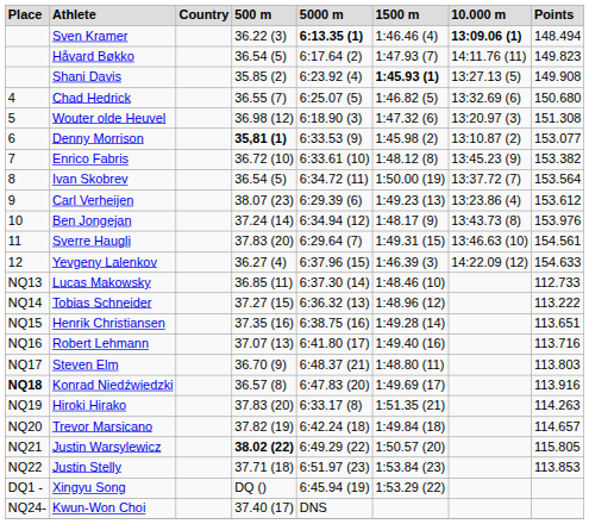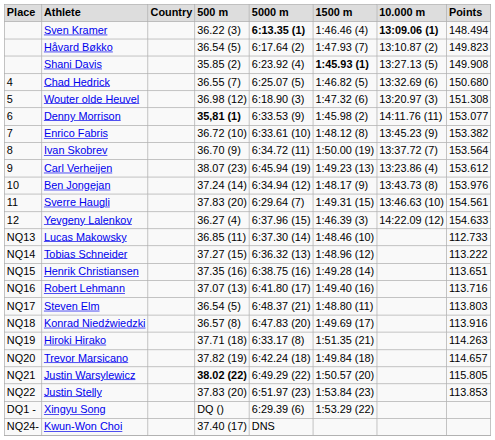 <table class="wikitable" border="1">
 <tr align=left bgcolor=#DDDDDD>
 <td><strong>Place</strong></td>
 <td><strong>Athlete</strong></td>
 <td><strong>Country</strong></td>
 <td><strong>500 m</strong></td>
 <td><strong>5000 m</strong></td>
 <td><strong>1500 m</strong></td>
 <td><strong>10.000 m</strong></td>
 <td><strong>Points</strong></td>
 </tr>
 <tr>
 <td></td>
 <td><a href='#'>Sven Kramer</a></td>
 <td></td>
 <td>36.22 (3)</td>
 <td><strong>6:13.35 (1)</strong></td>
 <td>1:46.46 (4)</td>
 <td><strong>13:09.06 (1)</strong></td>
 <td>148.494</td>
 </tr>
 <tr>
 <td></td>
 <td><a href='#'>Håvard Bøkko</a></td>
 <td></td>
 <td>36.54 (5)</td>
 <td>6:17.64 (2)</td>
 <td>1:47.93 (7)</td>
-<td>14:11.76 (11)</td>
+<td>13:10.87 (2)</td>
 <td>149.823</td>
 </tr>
 <tr>
 <td></td>
 <td><a href='#'>Shani Davis</a></td>
 <td></td>
 <td>35.85 (2)</td>
 <td>6:23.92 (4)</td>
 <td><strong>1:45.93 (1)</strong></td>
 <td>13:27.13 (5)</td>
 <td>149.908</td>
 </tr>
 <tr>
 <td>4</td>
 <td><a href='#'>Chad Hedrick</a></td>
 <td></td>
 <td>36.55 (7)</td>
 <td>6:25.07 (5)</td>
 <td>1:46.82 (5)</td>
 <td>13:32.69 (6)</td>
 <td>150.680</td>
 </tr>
 <tr>
 <td>5</td>
 <td><a href='#'>Wouter olde Heuvel</a></td>
 <td></td>
 <td>36.98 (12)</td>
 <td>6:18.90 (3)</td>
 <td>1:47.32 (6)</td>
 <td>13:20.97 (3)</td>
 <td>151.308</td>
 </tr>
 <tr>
 <td>6</td>
 <td><a href='#'>Denny Morrison</a></td>
 <td></td>
 <td><strong>35,81 (1)</strong></td>
 <td>6:33.53 (9)</td>
 <td>1:45.98 (2)</td>
-<td>13:10.87 (2)</td>
+<td>14:11.76 (11)</td>
 <td>153.077</td>
 </tr>
 <tr>
 <td>7</td>
 <td><a href='#'>Enrico Fabris</a></td>
 <td></td>
 <td>36.72 (10)</td>
 <td>6:33.61 (10)</td>
 <td>1:48.12 (8)</td>
 <td>13:45.23 (9)</td>
 <td>153.382</td>
 </tr>
 <tr>
 <td>8</td>
 <td><a href='#'>Ivan Skobrev</a></td>
 <td></td>
-<td>36.54 (5)</td>
+<td>36.70 (9)</td>
 <td>6:34.72 (11)</td>
 <td>1:50.00 (19)</td>
 <td>13:37.72 (7)</td>
 <td>153.564</td>
 </tr>
 <tr>
 <td>9</td>
 <td><a href='#'>Carl Verheijen</a></td>
 <td></td>
 <td>38.07 (23)</td>
-<td>6:29.39 (6)</td>
+<td>6:45.94 (19)</td>
 <td>1:49.23 (13)</td>
 <td>13:23.86 (4)</td>
 <td>153.612</td>
 </tr>
 <tr>
 <td>10</td>
 <td><a href='#'>Ben Jongejan</a></td>
 <td></td>
 <td>37.24 (14)</td>
 <td>6:34.94 (12)</td>
 <td>1:48.17 (9)</td>
 <td>13:43.73 (8)</td>
 <td>153.976</td>
 </tr>
 <tr>
 <td>11</td>
 <td><a href='#'>Sverre Haugli</a></td>
 <td></td>
 <td>37.83 (20)</td>
 <td>6:29.64 (7)</td>
 <td>1:49.31 (15)</td>
 <td>13:46.63 (10)</td>
 <td>154.561</td>
 </tr>
 <tr>
 <td>12</td>
 <td><a href='#'>Yevgeny Lalenkov</a></td>
 <td></td>
 <td>36.27 (4)</td>
 <td>6:37.96 (15)</td>
 <td>1:46.39 (3)</td>
 <td>14:22.09 (12)</td>
 <td>154.633</td>
 </tr>
 <tr>
 <td>NQ13</td>
 <td><a href='#'>Lucas Makowsky</a></td>
 <td></td>
 <td>36.85 (11)</td>
 <td>6:37.30 (14)</td>
 <td>1:48.46 (10)</td>
 <td></td>
 <td>112.733</td>
 </tr>
 <tr>
 <td>NQ14</td>
 <td><a href='#'>Tobias Schneider</a></td>
 <td></td>
 <td>37.27 (15)</td>
 <td>6:36.32 (13)</td>
 <td>1:48.96 (12)</td>
 <td></td>
 <td>113.222</td>
 </tr>
 <tr>
 <td>NQ15</td>
 <td><a href='#'>Henrik Christiansen</a></td>
 <td></td>
 <td>37.35 (16)</td>
 <td>6:38.75 (16)</td>
 <td>1:49.28 (14)</td>
 <td></td>
 <td>113.651</td>
 </tr>
 <tr>
 <td>NQ16</td>
 <td><a href='#'>Robert Lehmann</a></td>
 <td></td>
 <td>37.07 (13)</td>
 <td>6:41.80 (17)</td>
 <td>1:49.40 (16)</td>
 <td></td>
 <td>113.716</td>
 </tr>
 <tr>
 <td>NQ17</td>
 <td><a href='#'>Steven Elm</a></td>
 <td></td>
-<td>36.70 (9)</td>
+<td>36.54 (5)</td>
 <td>6:48.37 (21)</td>
 <td>1:48.80 (11)</td>
 <td></td>
 <td>113.803</td>
 </tr>
 <tr>
-<td><strong>NQ18</strong></td>
+<td>NQ18</td>
 <td><a href='#'>Konrad Niedźwiedzki</a></td>
 <td></td>
 <td>36.57 (8)</td>
 <td>6:47.83 (20)</td>
 <td>1:49.69 (17)</td>
 <td></td>
 <td>113.916</td>
 </tr>
 <tr>
 <td>NQ19</td>
 <td><a href='#'>Hiroki Hirako</a></td>
 <td></td>
-<td>37.83 (20)</td>
+<td>37.71 (18)</td>
 <td>6:33.17 (8)</td>
 <td>1:51.35 (21)</td>
 <td></td>
 <td>114.263</td>
 </tr>
 <tr>
 <td>NQ20</td>
 <td><a href='#'>Trevor Marsicano</a></td>
 <td></td>
 <td>37.82 (19)</td>
 <td>6:42.24 (18)</td>
 <td>1:49.84 (18)</td>
 <td></td>
 <td>114.657</td>
 </tr>
 <tr>
 <td>NQ21</td>
 <td><a href='#'>Justin Warsylewicz</a></td>
 <td></td>
 <td><strong>38.02 (22)</strong></td>
 <td>6:49.29 (22)</td>
 <td>1:50.57 (20)</td>
 <td></td>
 <td>115.805</td>
 </tr>
 <tr>
 <td>NQ22</td>
 <td><a href='#'>Justin Stelly</a></td>
 <td></td>
-<td>37.71 (18)</td>
+<td>37.83 (20)</td>
 <td>6:51.97 (23)</td>
 <td>1:53.84 (23)</td>
 <td></td>
 <td>113.853</td>
 </tr>
 <tr>
 <td>DQ1 -</td>
 <td><a href='#'>Xingyu Song</a></td>
 <td></td>
 <td>DQ ()</td>
-<td>6:45.94 (19)</td>
+<td>6:29.39 (6)</td>
 <td>1:53.29 (22)</td>
 <td></td>
 <td></td>
 </tr>
 <tr>
 <td>NQ24-</td>
 <td><a href='#'>Kwun-Won Choi</a></td>
 <td></td>
 <td>37.40 (17)</td>
 <td>DNS</td>
 <td></td>
 <td></td>
 <td></td>
 </tr>
 <tr>
 </tr>
 </table>
